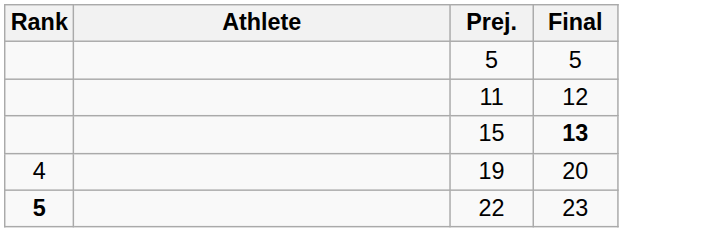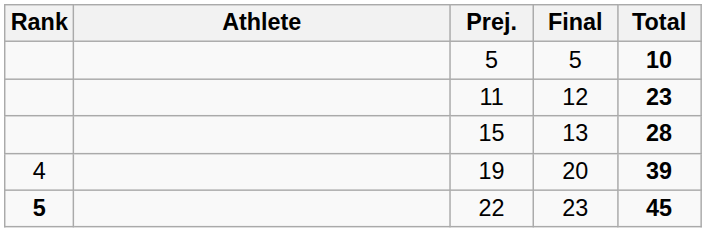 <table class=wikitable style="text-align:center">
 <tr>
 <th width=40>Rank</th>
 <th width=250>Athlete</th>
 <th width=50>Prej.</th>
 <th width=50>Final</th>
+<th width=50>Total</th>
 </tr>
 <tr>
 <td></td>
 <td align=left></td>
 <td>5</td>
 <td>5</td>
+<td><strong>10</strong></td>
 </tr>
 <tr>
 <td></td>
 <td align=left></td>
 <td>11</td>
 <td>12</td>
+<td><strong>23</strong></td>
 </tr>
 <tr>
 <td></td>
 <td align=left></td>
 <td>15</td>
-<td><strong>13</strong></td>
+<td>13</td>
+<td><strong>28</strong></td>
 </tr>
 <tr>
 <td>4</td>
 <td align=left></td>
 <td>19</td>
 <td>20</td>
+<td><strong>39</strong></td>
 </tr>
 <tr>
 <td><strong>5</strong></td>
 <td align=left></td>
 <td>22</td>
 <td>23</td>
+<td><strong>45</strong></td>
 </tr>
 </table>
